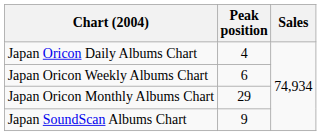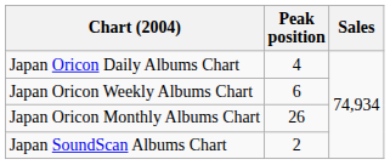 <table class="wikitable sortable">
 <tr>
 <th>Chart (2004)</th>
 <th>Peak<br>position</th>
 <th>Sales</th>
 </tr>
 <tr>
 <td>Japan <a href='#'>Oricon</a> Daily Albums Chart</td>
 <td align="center">4</td>
 <td rowspan="4" align="center">74,934</td>
 </tr>
 <tr>
 <td>Japan Oricon Weekly Albums Chart</td>
 <td align="center">6</td>
 </tr>
 <tr>
 <td>Japan Oricon Monthly Albums Chart</td>
-<td align="center">29</td>
+<td align="center">26</td>
 </tr>
 <tr>
 <td>Japan <a href='#'>SoundScan</a> Albums Chart</td>
-<td align="center">9</td>
+<td align="center">2</td>
 </tr>
 </table>
